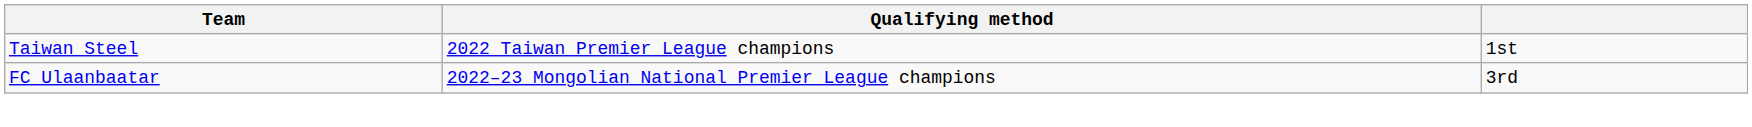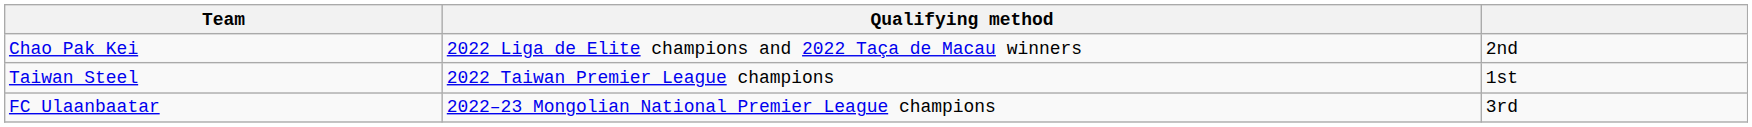 <table class="wikitable" style="table-layout:fixed;width:100%;">
 <tr>
 <th width=25%>Team</th>
 <th width=60%>Qualifying method</th>
 <th width=15%> </th>
+</tr>
+<tr>
+<td> <a href='#'>Chao Pak Kei</a></td>
+<td><a href='#'>2022 Liga de Elite</a> champions and <a href='#'>2022 Taça de Macau</a> winners</td>
+<td>2nd </td>
 </tr>
 <tr>
 <td> <a href='#'>Taiwan Steel</a></td>
 <td><a href='#'>2022 Taiwan Premier League</a> champions</td>
 <td>1st</td>
 </tr>
 <tr>
 <td> <a href='#'>FC Ulaanbaatar</a></td>
 <td><a href='#'>2022–23 Mongolian National Premier League</a> champions</td>
 <td>3rd </td>
 </tr>
 </table>
